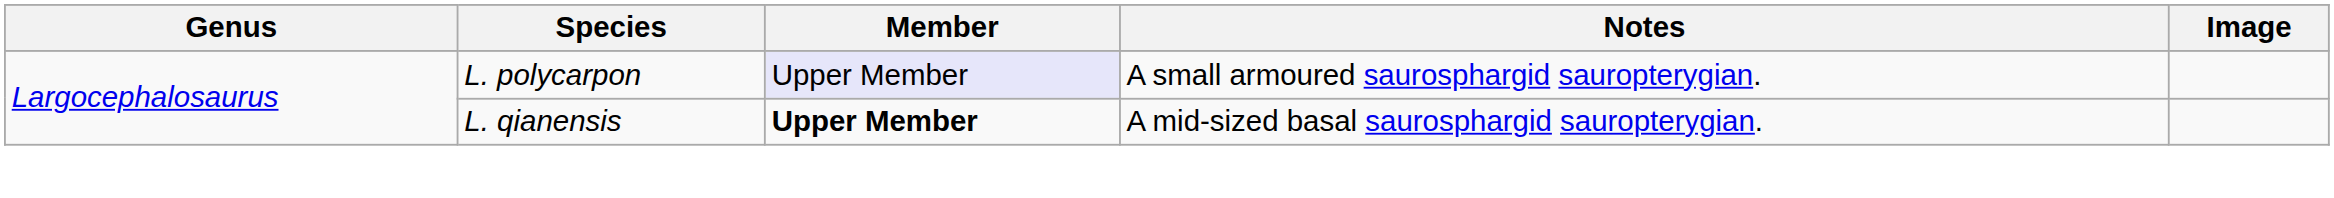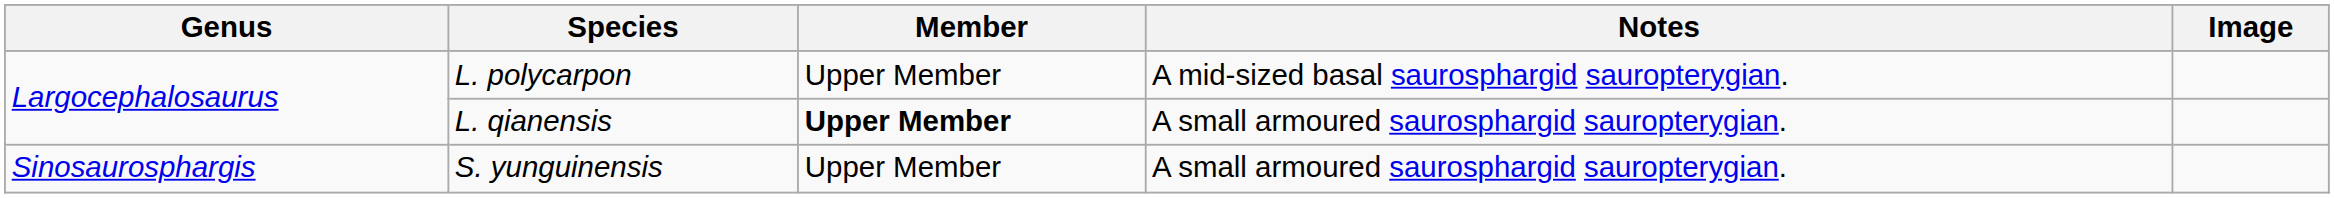 <table class="wikitable" align="center" width="100%">
 <tr>
 <th>Genus</th>
 <th>Species</th>
 <th>Member</th>
 <th>Notes</th>
 <th>Image</th>
 </tr>
 <tr>
 <td rowspan=2><em><a href='#'>Largocephalosaurus</a></em></td>
 <td><em>L. polycarpon</em></td>
-<td style="background: lavender;">Upper Member </td>
-<td>A small armoured <a href='#'>saurosphargid</a> <a href='#'>sauropterygian</a>.</td>
+<td>Upper Member </td>
+<td>A mid-sized basal <a href='#'>saurosphargid</a> <a href='#'>sauropterygian</a>.</td>
 <td></td>
 </tr>
 <tr>
 <td><em>L. qianensis</em></td>
 <td><strong>Upper Member </strong></td>
-<td>A mid-sized basal <a href='#'>saurosphargid</a> <a href='#'>sauropterygian</a>.</td>
+<td>A small armoured <a href='#'>saurosphargid</a> <a href='#'>sauropterygian</a>.</td>
+<td></td>
+</tr>
+<tr>
+<td><em><a href='#'>Sinosaurosphargis</a></em></td>
+<td><em>S. yunguinensis</em></td>
+<td>Upper Member </td>
+<td>A small armoured <a href='#'>saurosphargid</a> <a href='#'>sauropterygian</a>.</td>
 <td></td>
 </tr>
 </table>
